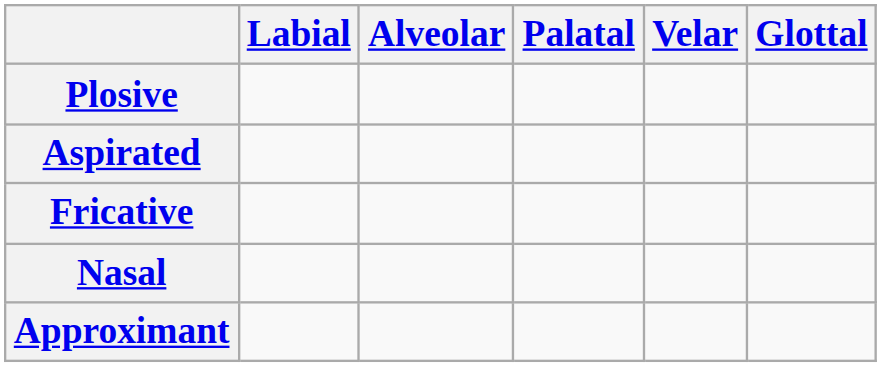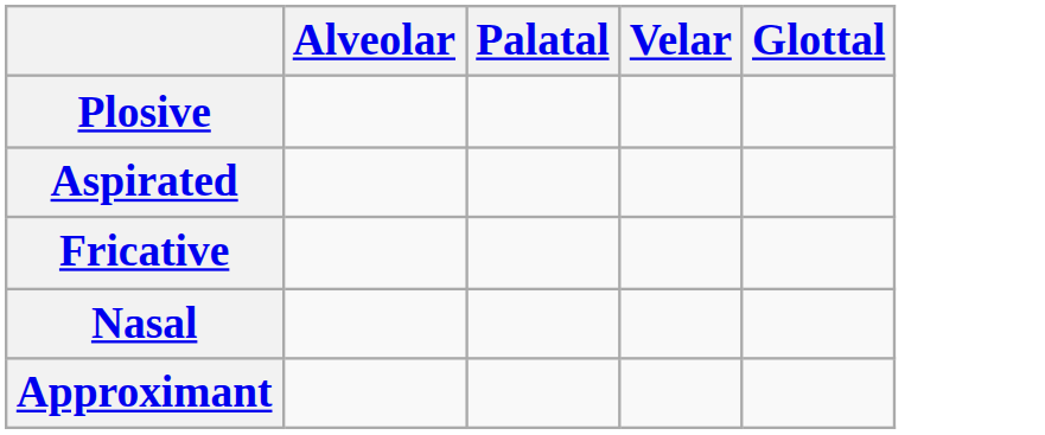 <table class="wikitable" style="text-align:center">
 <tr>
 <th></th>
-<th><a href='#'>Labial</a></th>
 <th><a href='#'>Alveolar</a></th>
 <th><a href='#'>Palatal</a></th>
 <th><a href='#'>Velar</a></th>
 <th><a href='#'>Glottal</a></th>
 </tr>
 <tr>
 <th><a href='#'>Plosive</a></th>
-<td> </td>
 <td> </td>
 <td> </td>
 <td></td>
 <td></td>
 </tr>
 <tr>
 <th><a href='#'>Aspirated</a></th>
 <td></td>
 <td></td>
 <td></td>
 <td></td>
-<td></td>
 </tr>
 <tr>
 <th><a href='#'>Fricative</a></th>
-<td></td>
 <td></td>
 <td></td>
 <td></td>
 <td></td>
 </tr>
 <tr>
 <th><a href='#'>Nasal</a></th>
 <td></td>
 <td></td>
 <td></td>
 <td></td>
-<td></td>
 </tr>
 <tr>
 <th><a href='#'>Approximant</a></th>
-<td></td>
 <td> </td>
 <td></td>
 <td></td>
 <td></td>
 </tr>
 </table>
